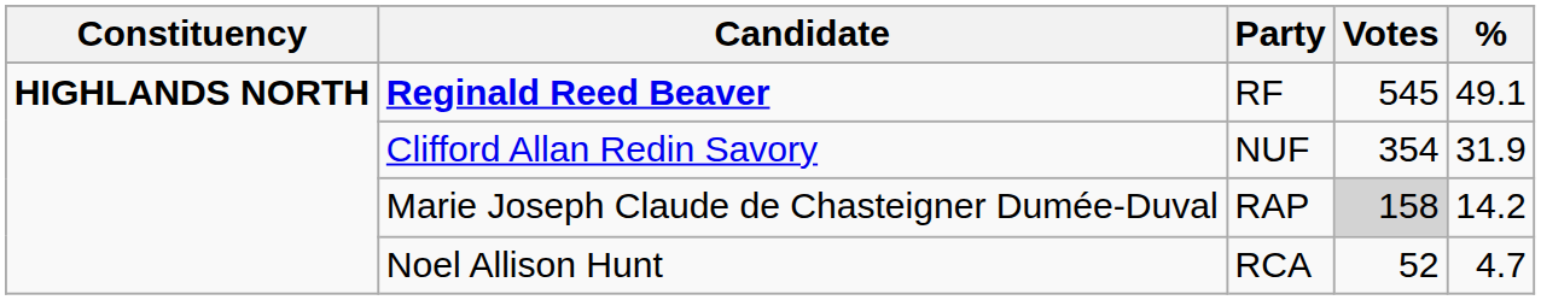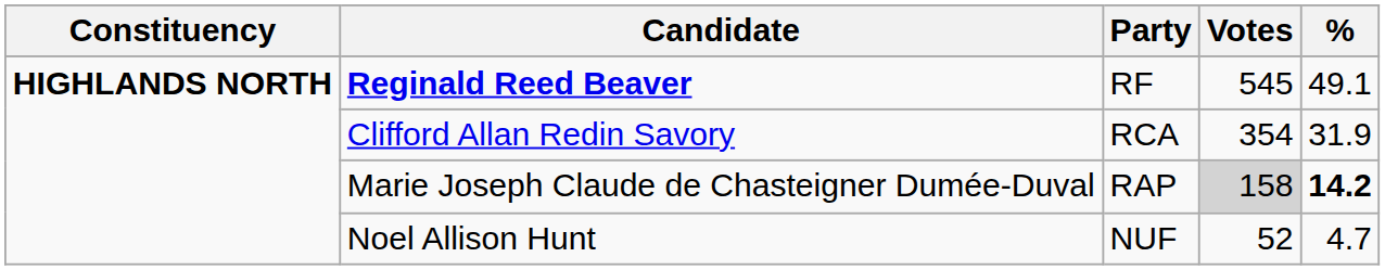 <table class="wikitable">
 <tr>
 <th align="left">Constituency</th>
 <th align="center" valign="top">Candidate</th>
 <th align="center" valign="top">Party</th>
 <th align="center" valign="top">Votes</th>
 <th align="center" valign="top">%</th>
 </tr>
 <tr>
 <td valign="top" rowspan="4"><strong>HIGHLANDS NORTH</strong></td>
 <td align="left"><strong><a href='#'>Reginald Reed Beaver</a></strong></td>
 <td align="left">RF</td>
 <td align="right">545</td>
 <td align="right">49.1</td>
 </tr>
 <tr>
 <td align="left"><a href='#'>Clifford Allan Redin Savory</a></td>
-<td align="left">NUF</td>
+<td align="left">RCA</td>
 <td align="right">354</td>
 <td align="right">31.9</td>
 </tr>
 <tr>
 <td align="left">Marie Joseph Claude de Chasteigner Dumée-Duval</td>
 <td align="left">RAP</td>
 <td align="right" style="background: lightgrey;">158</td>
-<td align="right">14.2</td>
+<td align="right"><strong>14.2</strong></td>
 </tr>
 <tr>
 <td align="left">Noel Allison Hunt</td>
-<td align="left">RCA</td>
+<td align="left">NUF</td>
 <td align="right">52</td>
 <td align="right">4.7</td>
 </tr>
 </table>
